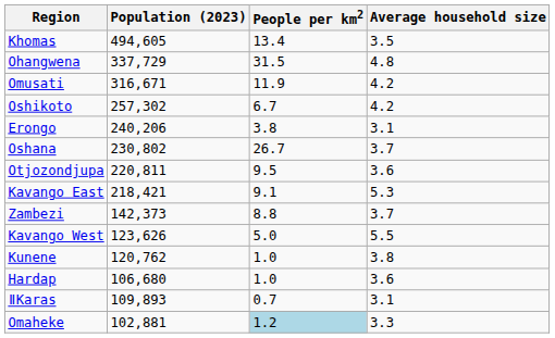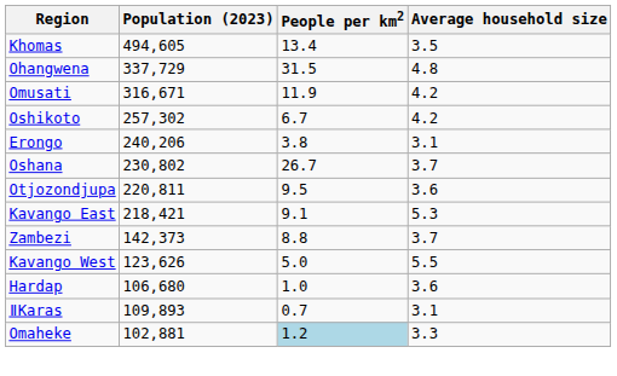 <table class="wikitable">
 <tr>
 <th>Region</th>
 <th>Population (2023)</th>
 <th>People per km<sup>2</sup></th>
 <th>Average household size</th>
 </tr>
 <tr>
 <td><a href='#'>Khomas</a></td>
 <td>494,605</td>
 <td>13.4</td>
 <td>3.5</td>
 </tr>
 <tr>
 <td><a href='#'>Ohangwena</a></td>
 <td>337,729</td>
 <td>31.5</td>
 <td>4.8</td>
 </tr>
 <tr>
 <td><a href='#'>Omusati</a></td>
 <td>316,671</td>
 <td>11.9</td>
 <td>4.2</td>
 </tr>
 <tr>
 <td><a href='#'>Oshikoto</a></td>
 <td>257,302</td>
 <td>6.7</td>
 <td>4.2</td>
 </tr>
 <tr>
 <td><a href='#'>Erongo</a></td>
 <td>240,206</td>
 <td>3.8</td>
 <td>3.1</td>
 </tr>
 <tr>
 <td><a href='#'>Oshana</a></td>
 <td>230,802</td>
 <td>26.7</td>
 <td>3.7</td>
 </tr>
 <tr>
 <td><a href='#'>Otjozondjupa</a></td>
 <td>220,811</td>
 <td>9.5</td>
 <td>3.6</td>
 </tr>
 <tr>
 <td><a href='#'>Kavango East</a></td>
 <td>218,421</td>
 <td>9.1</td>
 <td>5.3</td>
 </tr>
 <tr>
 <td><a href='#'>Zambezi</a></td>
 <td>142,373</td>
 <td>8.8</td>
 <td>3.7</td>
 </tr>
 <tr>
 <td><a href='#'>Kavango West</a></td>
 <td>123,626</td>
 <td>5.0</td>
 <td>5.5</td>
 </tr>
 <tr>
-<td><a href='#'>Kunene</a></td>
-<td>120,762</td>
-<td>1.0</td>
-<td>3.8</td>
-</tr>
-<tr>
 <td><a href='#'>Hardap</a></td>
 <td>106,680</td>
 <td>1.0</td>
 <td>3.6</td>
 </tr>
 <tr>
 <td><a href='#'>ǁKaras</a></td>
 <td>109,893</td>
 <td>0.7</td>
 <td>3.1</td>
 </tr>
 <tr>
 <td><a href='#'>Omaheke</a></td>
 <td>102,881</td>
 <td style="background: lightblue;">1.2</td>
 <td>3.3</td>
 </tr>
 </table>
